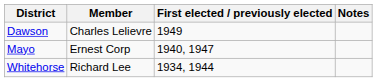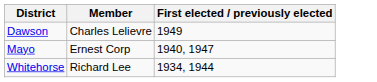 <table class="wikitable sortable">
 <tr>
 <th>District</th>
 <th>Member</th>
 <th>First elected / previously elected</th>
-<th>Notes</th>
 </tr>
 <tr>
 <td><a href='#'>Dawson</a></td>
 <td>Charles Lelievre</td>
 <td>1949</td>
-<td></td>
 </tr>
 <tr>
 <td><a href='#'>Mayo</a></td>
 <td>Ernest Corp</td>
 <td>1940, 1947</td>
-<td></td>
 </tr>
 <tr>
 <td><a href='#'>Whitehorse</a></td>
 <td>Richard Lee</td>
 <td>1934, 1944</td>
-<td></td>
 </tr>
 </table>
